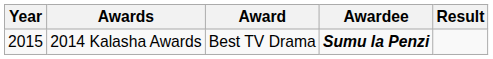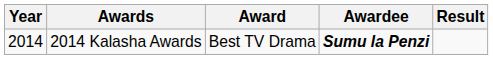 <table class ="wikitable plainrowerheaders">
 <tr>
 <th>Year</th>
 <th>Awards</th>
 <th>Award</th>
 <th>Awardee</th>
 <th>Result</th>
 </tr>
 <tr>
-<td>2015</td>
+<td>2014</td>
 <td>2014 Kalasha Awards</td>
 <td>Best TV Drama</td>
 <td><strong><em>Sumu la Penzi</em></strong></td>
 <td></td>
 </tr>
 </table>
